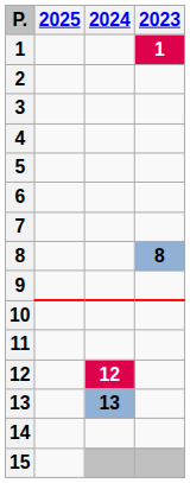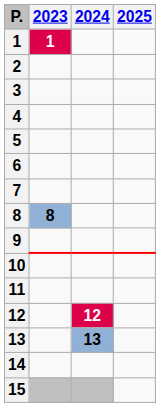 <table class="wikitable nowrap" style="text-align: center; font-size:100%">
 <tr>
 <th style="background:#c0c0c0">P.</th>
+<th><a href='#'>2023</a></th>
+<th><a href='#'>2024</a></th>
 <th><a href='#'>2025</a></th>
-<th><a href='#'>2024</a></th>
-<th><a href='#'>2023</a></th>
 </tr>
 <tr>
 <th>1</th>
+<td style="background:#DD004A;color:#FFFFFF;"><strong>1</strong></td>
 <td></td>
 <td></td>
-<td style="background:#DD004A;color:#FFFFFF;"><strong>1</strong></td>
 </tr>
 <tr>
 <th>2</th>
 <td></td>
 <td></td>
 <td></td>
 </tr>
 <tr>
 <th>3</th>
 <td></td>
 <td></td>
 <td></td>
 </tr>
 <tr>
 <th>4</th>
 <td></td>
 <td></td>
 <td></td>
 </tr>
 <tr>
 <th>5</th>
 <td></td>
 <td></td>
 <td></td>
 </tr>
 <tr>
 <th>6</th>
 <td></td>
 <td></td>
 <td></td>
 </tr>
 <tr>
 <th>7</th>
 <td></td>
 <td></td>
 <td></td>
 </tr>
 <tr>
 <th>8</th>
+<td style="background:#91B0D5;color:#Black;"><strong>8</strong></td>
 <td></td>
 <td></td>
-<td style="background:#91B0D5;color:#Black;"><strong>8</strong></td>
 </tr>
 <tr>
 <th>9</th>
 <td style="border-bottom:2px solid red;"></td>
 <td style="border-bottom:2px solid red;"></td>
 <td style="border-bottom:2px solid red;"></td>
 </tr>
 <tr>
 <th>10</th>
 <td></td>
 <td></td>
 <td></td>
 </tr>
 <tr>
 <th>11</th>
 <td></td>
 <td></td>
 <td></td>
 </tr>
 <tr>
 <th>12</th>
 <td></td>
 <td style="background:#DD004A;color:#FFFFFF;"><strong>12</strong></td>
 <td></td>
 </tr>
 <tr>
 <th>13</th>
 <td></td>
 <td style="background:#91B0D5;color:#Black;"><strong>13</strong></td>
 <td></td>
 </tr>
 <tr>
 <th>14</th>
 <td></td>
 <td></td>
 <td></td>
 </tr>
 <tr>
 <th>15</th>
-<td></td>
 <td style="background:#c0c0c0"></td>
 <td style="background:#c0c0c0"></td>
+<td></td>
 </tr>
 </table>
